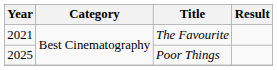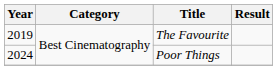 <table class="wikitable">
 <tr>
 <th>Year</th>
 <th>Category</th>
 <th>Title</th>
 <th>Result</th>
 </tr>
 <tr>
-<td>2021</td>
+<td>2019</td>
 <td rowspan="2">Best Cinematography</td>
 <td><em>The Favourite</em></td>
 <td></td>
 </tr>
 <tr>
-<td>2025</td>
+<td>2024</td>
 <td><em>Poor Things</em></td>
 <td></td>
 </tr>
 <tr>
 </tr>
 </table>
